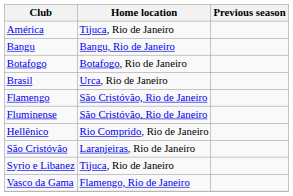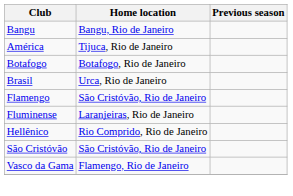 <table class="wikitable sortable">
 <tr>
 <th>Club</th>
 <th>Home location</th>
 <th>Previous season</th>
 </tr>
 <tr>
-<td><a href='#'>América</a></td>
-<td><a href='#'>Tijuca</a>, Rio de Janeiro</td>
+<td><a href='#'>Bangu</a></td>
+<td><a href='#'>Bangu, Rio de Janeiro</a></td>
 <td></td>
 </tr>
 <tr>
-<td><a href='#'>Bangu</a></td>
-<td><a href='#'>Bangu, Rio de Janeiro</a></td>
+<td><a href='#'>América</a></td>
+<td><a href='#'>Tijuca</a>, Rio de Janeiro</td>
 <td></td>
 </tr>
 <tr>
 <td><a href='#'>Botafogo</a></td>
 <td><a href='#'>Botafogo</a>, Rio de Janeiro</td>
 <td></td>
 </tr>
 <tr>
 <td><a href='#'>Brasil</a></td>
 <td><a href='#'>Urca</a>, Rio de Janeiro</td>
 <td></td>
 </tr>
 <tr>
 <td><a href='#'>Flamengo</a></td>
 <td><a href='#'>São Cristóvão, Rio de Janeiro</a></td>
 <td></td>
 </tr>
 <tr>
 <td><a href='#'>Fluminense</a></td>
-<td><a href='#'>São Cristóvão, Rio de Janeiro</a></td>
+<td><a href='#'>Laranjeiras</a>, Rio de Janeiro</td>
 <td></td>
 </tr>
 <tr>
 <td><a href='#'>Hellênico</a></td>
 <td><a href='#'>Rio Comprido</a>, Rio de Janeiro</td>
 <td></td>
 </tr>
 <tr>
 <td><a href='#'>São Cristóvão</a></td>
-<td><a href='#'>Laranjeiras</a>, Rio de Janeiro</td>
-<td></td>
-</tr>
-<tr>
-<td><a href='#'>Syrio e Libanez</a></td>
-<td><a href='#'>Tijuca</a>, Rio de Janeiro</td>
+<td><a href='#'>São Cristóvão, Rio de Janeiro</a></td>
 <td></td>
 </tr>
 <tr>
 <td><a href='#'>Vasco da Gama</a></td>
 <td><a href='#'>Flamengo, Rio de Janeiro</a></td>
 <td></td>
 </tr>
 <tr>
 </tr>
 </table>
